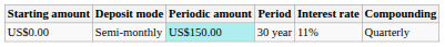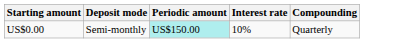 <table class="wikitable" border="1">
 <tr>
 <th>Starting amount</th>
 <th>Deposit mode</th>
 <th>Periodic amount</th>
-<th>Period</th>
 <th>Interest rate</th>
 <th>Compounding</th>
 </tr>
 <tr>
 <td>US$0.00</td>
 <td>Semi-monthly</td>
 <td style="background: paleturquoise;">US$150.00</td>
-<td>30 year</td>
-<td>11%</td>
+<td>10%</td>
 <td>Quarterly</td>
 </tr>
 </table>
